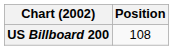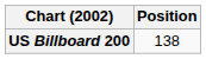 <table class="wikitable plainrowheaders" style="text-align:center">
 <tr>
 <th scope="col">Chart (2002)</th>
 <th scope="col">Position</th>
 </tr>
 <tr>
 <th scope="row">US <em>Billboard</em> 200</th>
-<td>108</td>
+<td>138</td>
 </tr>
 </table>
